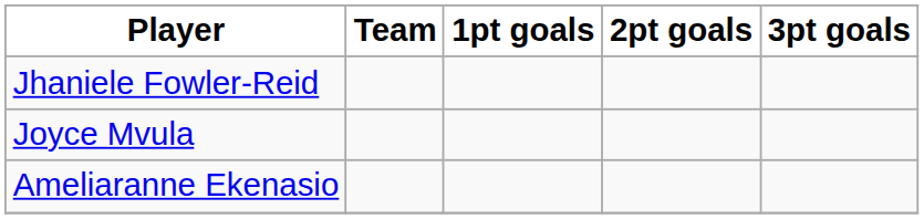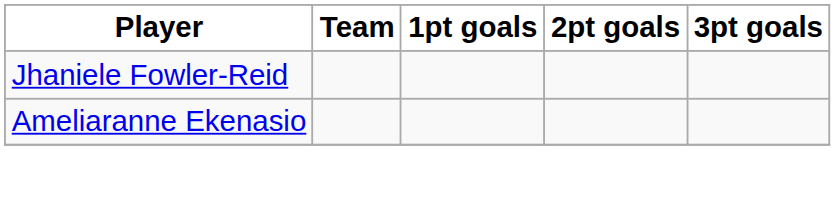 <table class="wikitable collapsible">
 <tr>
 <th style="background:white;">Player</th>
 <th style="background:white;">Team</th>
 <th style="background:white;">1pt goals</th>
 <th style="background:white;">2pt goals</th>
 <th style="background:white;">3pt goals</th>
 </tr>
 <tr>
 <td><a href='#'>Jhaniele Fowler-Reid</a></td>
 <td></td>
 <td></td>
 <td></td>
 <td></td>
 </tr>
 <tr>
-<td><a href='#'>Joyce Mvula</a></td>
-<td></td>
-<td></td>
-<td></td>
-<td></td>
-</tr>
-<tr>
 <td><a href='#'>Ameliaranne Ekenasio</a></td>
 <td></td>
 <td></td>
 <td></td>
 <td></td>
 </tr>
 <tr>
 </tr>
 </table>
